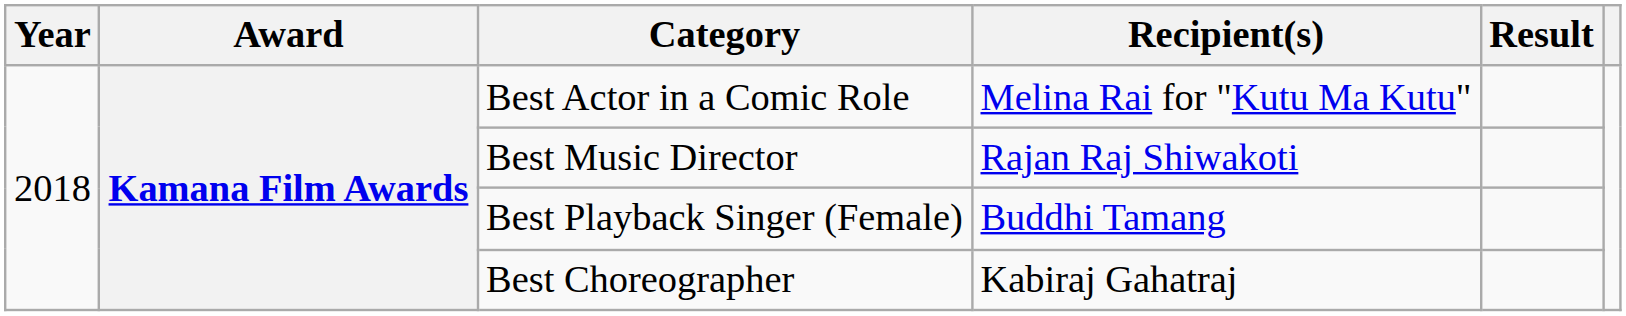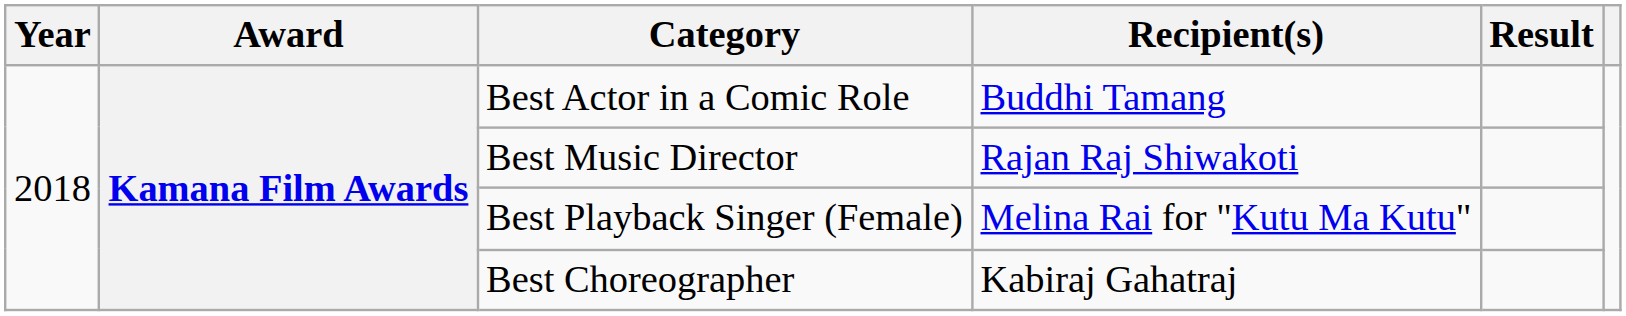 <table class="wikitable plainrowheaders sortable">
 <tr>
 <th>Year</th>
 <th>Award</th>
 <th>Category</th>
 <th>Recipient(s)</th>
 <th>Result</th>
 <th class="unsortable"></th>
 </tr>
 <tr>
 <td rowspan="5">2018</td>
 <th scope="row"  rowspan="4"><a href='#'>Kamana Film Awards</a></th>
 <td>Best Actor in a Comic Role</td>
-<td><a href='#'>Melina Rai</a> for "<a href='#'>Kutu Ma Kutu</a>"</td>
+<td><a href='#'>Buddhi Tamang</a></td>
 <td></td>
 <td style="text-align:center;"  rowspan="4"><br><br></td>
 </tr>
 <tr>
 <td>Best Music Director</td>
 <td><a href='#'>Rajan Raj Shiwakoti</a></td>
 <td></td>
 </tr>
 <tr>
 <td>Best Playback Singer (Female)</td>
-<td><a href='#'>Buddhi Tamang</a></td>
+<td><a href='#'>Melina Rai</a> for "<a href='#'>Kutu Ma Kutu</a>"</td>
 <td></td>
 </tr>
 <tr>
 <td>Best Choreographer</td>
 <td>Kabiraj Gahatraj</td>
 <td></td>
 </tr>
 </table>
